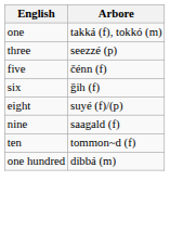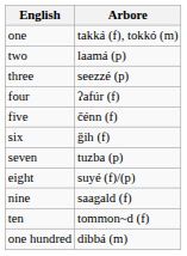 <table class="wikitable">
 <tr>
 <th>English</th>
 <th>Arbore</th>
 </tr>
 <tr>
 <td>one</td>
 <td>takká (f), tokkó (m)</td>
 </tr>
 <tr>
+<td>two</td>
+<td>laamá  (p)</td>
+</tr>
+<tr>
 <td>three</td>
 <td>seezzé (p)</td>
+</tr>
+<tr>
+<td>four</td>
+<td>ʔafúr (f)</td>
 </tr>
 <tr>
 <td>five</td>
 <td>čénn (f)</td>
 </tr>
 <tr>
 <td>six</td>
 <td>ǧih (f)</td>
+</tr>
+<tr>
+<td>seven</td>
+<td>tuzba (p)</td>
 </tr>
 <tr>
 <td>eight</td>
 <td>suyé (f)/(p)</td>
 </tr>
 <tr>
 <td>nine</td>
 <td>saagald (f)</td>
 </tr>
 <tr>
 <td>ten</td>
 <td>tommon~d (f)</td>
 </tr>
 <tr>
 <td>one hundred</td>
 <td>dibbá (m)</td>
 </tr>
 </table>
